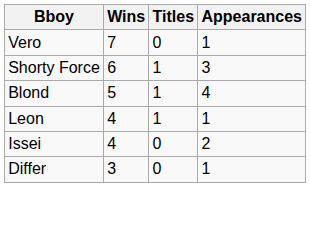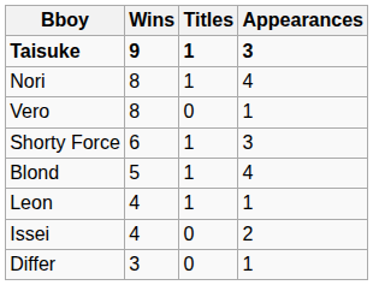 <table class="wikitable">
 <tr>
 <th>Bboy</th>
 <th>Wins</th>
 <th>Titles</th>
 <th>Appearances</th>
 </tr>
 <tr>
+<td> <strong>Taisuke</strong></td>
+<td><strong>9</strong></td>
+<td><strong>1 </strong></td>
+<td><strong>3</strong></td>
+</tr>
+<tr>
+<td> Nori</td>
+<td>8</td>
+<td>1</td>
+<td>4</td>
+</tr>
+<tr>
 <td> Vero</td>
-<td>7</td>
+<td>8</td>
 <td>0</td>
 <td>1</td>
 </tr>
 <tr>
 <td> Shorty Force</td>
 <td>6</td>
 <td>1</td>
 <td>3</td>
 </tr>
 <tr>
 <td> Blond</td>
 <td>5</td>
 <td>1</td>
 <td>4</td>
 </tr>
 <tr>
 <td> Leon</td>
 <td>4</td>
 <td>1</td>
 <td>1</td>
 </tr>
 <tr>
 <td> Issei</td>
 <td>4</td>
 <td>0</td>
 <td>2</td>
 </tr>
 <tr>
 <td> Differ</td>
 <td>3</td>
 <td>0</td>
 <td>1</td>
 </tr>
 <tr>
 </tr>
 </table>
